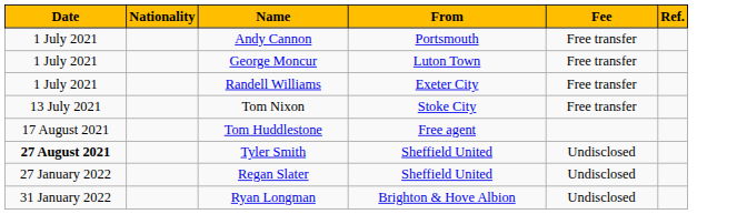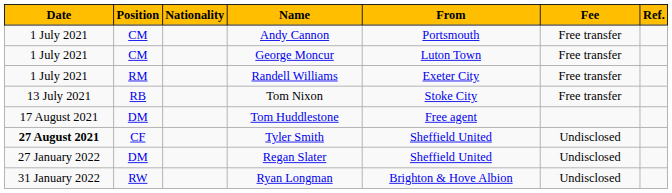 <table class="wikitable" style="text-align:center; font-size:90%">
 <tr>
 <th style="color:#000000; background:#ffbf00; border:1px solid #000000; width:120px;">Date</th>
+<th style="color:#000000; background:#ffbf00; border:1px solid #000000; width:50px;">Position</th>
 <th style="color:#000000; background:#ffbf00; border:1px solid #000000; width:50px;">Nationality</th>
 <th style="color:#000000; background:#ffbf00; border:1px solid #000000; width:150px;">Name</th>
 <th style="color:#000000; background:#ffbf00; border:1px solid #000000; width:200px;">From</th>
 <th style="color:#000000; background:#ffbf00; border:1px solid #000000; width:110px;">Fee</th>
 <th style="color:#000000; background:#ffbf00; border:1px solid #000000; width:25px;">Ref.</th>
 </tr>
 <tr>
 <td>1 July 2021</td>
+<td><a href='#'>CM</a></td>
 <td></td>
 <td><a href='#'>Andy Cannon</a></td>
 <td> <a href='#'>Portsmouth</a></td>
 <td>Free transfer</td>
 <td></td>
 </tr>
 <tr>
 <td>1 July 2021</td>
+<td><a href='#'>CM</a></td>
 <td></td>
 <td><a href='#'>George Moncur</a></td>
 <td> <a href='#'>Luton Town</a></td>
 <td>Free transfer</td>
 <td></td>
 </tr>
 <tr>
 <td>1 July 2021</td>
+<td><a href='#'>RM</a></td>
 <td></td>
 <td><a href='#'>Randell Williams</a></td>
 <td> <a href='#'>Exeter City</a></td>
 <td>Free transfer</td>
 <td></td>
 </tr>
 <tr>
 <td>13 July 2021</td>
+<td><a href='#'>RB</a></td>
 <td></td>
 <td>Tom Nixon</td>
 <td> <a href='#'>Stoke City</a></td>
 <td>Free transfer</td>
 <td></td>
 </tr>
 <tr>
 <td>17 August 2021</td>
+<td><a href='#'>DM</a></td>
 <td></td>
 <td><a href='#'>Tom Huddlestone</a></td>
 <td> <a href='#'>Free agent</a></td>
 <td></td>
 <td></td>
 </tr>
 <tr>
 <td><strong>27 August 2021</strong></td>
+<td><a href='#'>CF</a></td>
 <td></td>
 <td><a href='#'>Tyler Smith</a></td>
 <td> <a href='#'>Sheffield United</a></td>
 <td>Undisclosed</td>
 <td></td>
 </tr>
 <tr>
 <td>27 January 2022</td>
+<td><a href='#'>DM</a></td>
 <td></td>
 <td><a href='#'>Regan Slater</a></td>
 <td> <a href='#'>Sheffield United</a></td>
 <td>Undisclosed</td>
 <td></td>
 </tr>
 <tr>
 <td>31 January 2022</td>
+<td><a href='#'>RW</a></td>
 <td></td>
 <td><a href='#'>Ryan Longman</a></td>
 <td> <a href='#'>Brighton & Hove Albion</a></td>
 <td>Undisclosed</td>
 <td></td>
 </tr>
 </table>
